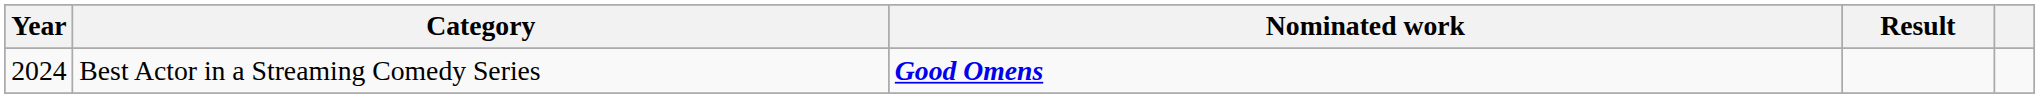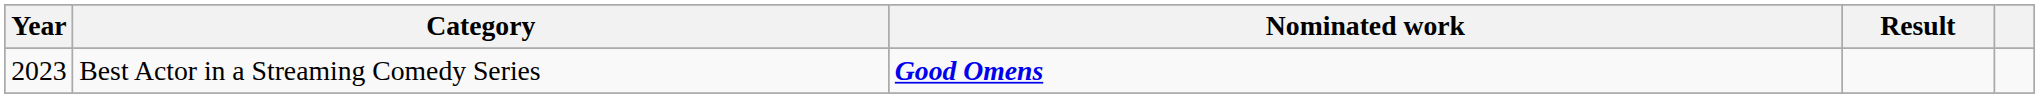 <table class="wikitable">
 <tr>
 <th scope="col" style="width:1em;">Year</th>
 <th scope="col" style="width:29em;">Category</th>
 <th scope="col" style="width:34em;">Nominated work</th>
 <th scope="col" style="width:5em;">Result</th>
 <th scope="col" style="width:1em;"></th>
 </tr>
 <tr>
-<td>2024</td>
+<td>2023</td>
 <td>Best Actor in a Streaming Comedy Series</td>
 <td><strong><em><a href='#'>Good Omens</a></em></strong></td>
 <td></td>
 <td></td>
 </tr>
 </table>
